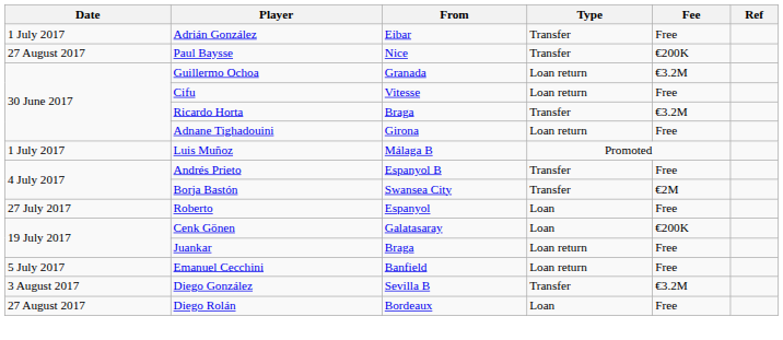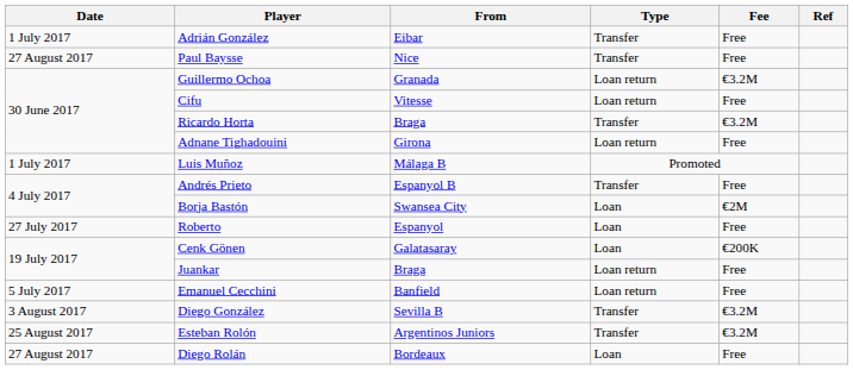 <table class="wikitable" style="width:80%;">
 <tr>
 <th>Date</th>
 <th>Player</th>
 <th>From</th>
 <th>Type</th>
 <th>Fee</th>
 <th>Ref</th>
 </tr>
 <tr>
 <td>1 July 2017</td>
 <td> <a href='#'>Adrián González</a></td>
 <td> <a href='#'>Eibar</a></td>
 <td>Transfer</td>
 <td>Free</td>
 <td></td>
 </tr>
 <tr>
 <td>27 August 2017</td>
 <td> <a href='#'>Paul Baysse</a></td>
 <td> <a href='#'>Nice</a></td>
 <td>Transfer</td>
-<td>€200K</td>
+<td>Free</td>
 <td></td>
 </tr>
 <tr>
 <td rowspan="4">30 June 2017</td>
 <td> <a href='#'>Guillermo Ochoa</a></td>
 <td><a href='#'>Granada</a></td>
 <td>Loan return</td>
 <td>€3.2M</td>
 <td></td>
 </tr>
 <tr>
 <td> <a href='#'>Cifu</a></td>
 <td> <a href='#'>Vitesse</a></td>
 <td>Loan return</td>
 <td>Free</td>
 <td></td>
 </tr>
 <tr>
 <td> <a href='#'>Ricardo Horta</a></td>
 <td> <a href='#'>Braga</a></td>
 <td>Transfer</td>
 <td>€3.2M</td>
 <td></td>
 </tr>
 <tr>
 <td> <a href='#'>Adnane Tighadouini</a></td>
 <td><a href='#'>Girona</a></td>
 <td>Loan return</td>
 <td>Free</td>
 <td></td>
 </tr>
 <tr>
 <td>1 July 2017</td>
 <td> <a href='#'>Luis Muñoz</a></td>
 <td> <a href='#'>Málaga B</a></td>
 <td colspan="2" style="text-align:center;">Promoted</td>
 <td></td>
 </tr>
 <tr>
 <td rowspan="2">4 July 2017</td>
 <td> <a href='#'>Andrés Prieto</a></td>
 <td> <a href='#'>Espanyol B</a></td>
 <td>Transfer</td>
 <td>Free</td>
 <td></td>
 </tr>
 <tr>
 <td> <a href='#'>Borja Bastón</a></td>
 <td> <a href='#'>Swansea City</a></td>
-<td>Transfer</td>
+<td>Loan</td>
 <td>€2M</td>
 <td></td>
 </tr>
 <tr>
 <td>27 July 2017</td>
 <td> <a href='#'>Roberto</a></td>
 <td> <a href='#'>Espanyol</a></td>
 <td>Loan</td>
 <td>Free</td>
 <td></td>
 </tr>
 <tr>
 <td rowspan="2">19 July 2017</td>
 <td> <a href='#'>Cenk Gönen</a></td>
 <td> <a href='#'>Galatasaray</a></td>
 <td>Loan</td>
 <td>€200K</td>
 <td></td>
 </tr>
 <tr>
 <td> <a href='#'>Juankar</a></td>
 <td> <a href='#'>Braga</a></td>
 <td>Loan return</td>
 <td>Free</td>
 <td></td>
 </tr>
 <tr>
 <td>5 July 2017</td>
 <td> <a href='#'>Emanuel Cecchini</a></td>
 <td> <a href='#'>Banfield</a></td>
 <td>Loan return</td>
 <td>Free</td>
 <td></td>
 </tr>
 <tr>
 <td>3 August 2017</td>
 <td> <a href='#'>Diego González</a></td>
 <td> <a href='#'>Sevilla B</a></td>
 <td>Transfer</td>
 <td>€3.2M</td>
 <td></td>
 </tr>
 <tr>
+<td>25 August 2017</td>
+<td> <a href='#'>Esteban Rolón</a></td>
+<td> <a href='#'>Argentinos Juniors</a></td>
+<td>Transfer</td>
+<td>€3.2M</td>
+<td></td>
+</tr>
+<tr>
 <td>27 August 2017</td>
 <td> <a href='#'>Diego Rolán</a></td>
 <td> <a href='#'>Bordeaux</a></td>
 <td>Loan</td>
 <td>Free</td>
 <td></td>
 </tr>
 </table>
